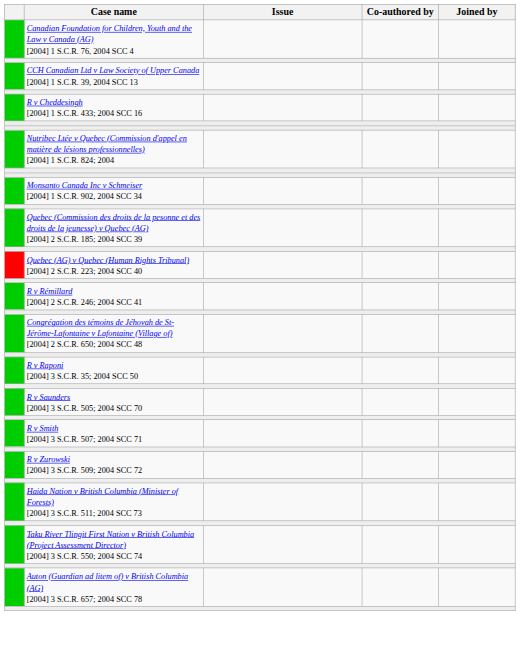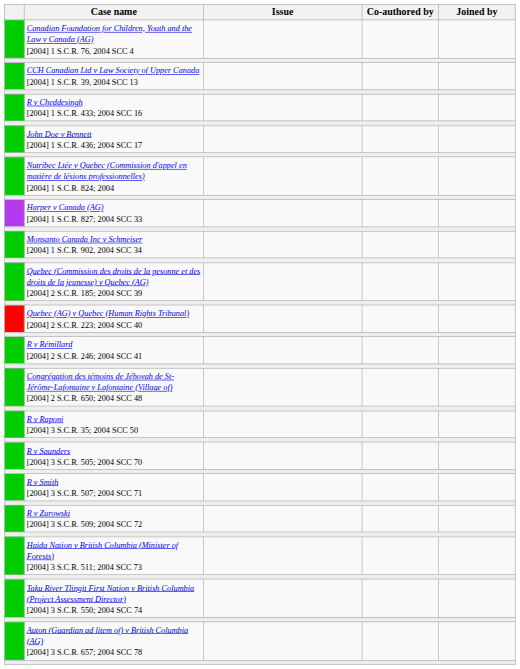 <table class="wikitable" width=825>
 <tr bgcolor="#CCCCCC">
 <th width=25px></th>
 <th width=35%>Case name</th>
 <th>Issue</th>
 <th width=15%>Co-authored by</th>
 <th width=15%>Joined by</th>
 </tr>
 <tr>
 <td bgcolor="00cd00"></td>
 <td align=left valign=top><small><em><a href='#'>Canadian Foundation for Children, Youth and the Law v Canada (AG)</a></em><br> [2004] 1 S.C.R. 76, 2004 SCC 4 </small></td>
 <td valign=top><small></small></td>
 <td><small></small></td>
 <td><small></small></td>
 </tr>
 <tr>
 <td bgcolor=#EEEEEE colspan=5 valign=top><small></small></td>
 </tr>
 <tr>
 <td bgcolor="00cd00"></td>
 <td align=left valign=top><small><em><a href='#'>CCH Canadian Ltd v Law Society of Upper Canada</a></em><br> [2004] 1 S.C.R. 39, 2004 SCC 13 </small></td>
 <td valign=top><small></small></td>
 <td><small></small></td>
 <td><small></small></td>
 </tr>
 <tr>
 <td bgcolor=#EEEEEE colspan=5 valign=top><small></small></td>
 </tr>
 <tr>
 <td bgcolor="00cd00"></td>
 <td align=left valign=top><small><em><a href='#'>R v Cheddesingh</a></em><br> [2004] 1 S.C.R. 433; 2004 SCC 16 </small></td>
 <td valign=top><small></small></td>
 <td><small></small></td>
 <td><small></small></td>
 </tr>
 <tr>
 <td bgcolor=#EEEEEE colspan=5 valign=top><small></small></td>
 </tr>
 <tr>
+<td bgcolor="00cd00"></td>
+<td align=left valign=top><small><em><a href='#'>John Doe v Bennett</a></em><br> [2004] 1 S.C.R. 436; 2004 SCC 17 </small></td>
+<td valign=top><small></small></td>
+<td><small></small></td>
+<td><small></small></td>
+</tr>
+<tr>
 <td bgcolor=#EEEEEE colspan=5 valign=top><small></small></td>
 </tr>
 <tr>
 <td bgcolor="00cd00"></td>
 <td align=left valign=top><small><em><a href='#'>Nutribec Ltée v Quebec (Commission d'appel en matière de lésions professionnelles)</a></em><br> [2004] 1 S.C.R. 824; 2004 </small></td>
 <td valign=top><small></small></td>
 <td><small></small></td>
 <td><small></small></td>
 </tr>
 <tr>
 <td bgcolor=#EEEEEE colspan=5 valign=top><small></small></td>
+</tr>
+<tr>
+<td bgcolor="B23AEE"></td>
+<td align=left valign=top><small><em><a href='#'>Harper v Canada (AG)</a></em><br> [2004] 1 S.C.R. 827; 2004 SCC 33 </small></td>
+<td valign=top><small></small></td>
+<td><small></small></td>
+<td><small></small></td>
 </tr>
 <tr>
 <td bgcolor=#EEEEEE colspan=5 valign=top><small></small></td>
 </tr>
 <tr>
 <td bgcolor="00cd00"></td>
 <td align=left valign=top><small><em><a href='#'>Monsanto Canada Inc v Schmeiser</a></em><br> [2004] 1 S.C.R. 902, 2004 SCC 34 </small></td>
 <td valign=top><small></small></td>
 <td><small></small></td>
 <td><small></small></td>
 </tr>
 <tr>
 <td bgcolor=#EEEEEE colspan=5 valign=top><small></small></td>
 </tr>
 <tr>
 <td bgcolor="00cd00"></td>
 <td align=left valign=top><small><em><a href='#'>Quebec (Commission des droits de la pesonne et des droits de la jeunesse) v Quebec (AG)</a></em><br> [2004] 2 S.C.R. 185; 2004 SCC 39 </small></td>
 <td valign=top><small></small></td>
 <td><small></small></td>
 <td><small></small></td>
 </tr>
 <tr>
 <td bgcolor=#EEEEEE colspan=5 valign=top><small></small></td>
 </tr>
 <tr>
 <td bgcolor="red"></td>
 <td align=left valign=top><small><em><a href='#'>Quebec (AG) v Quebec (Human Rights Tribunal)</a></em><br> [2004] 2 S.C.R. 223; 2004 SCC 40 </small></td>
 <td valign=top><small></small></td>
 <td><small></small></td>
 <td><small></small></td>
 </tr>
 <tr>
 <td bgcolor=#EEEEEE colspan=5 valign=top><small></small></td>
 </tr>
 <tr>
 <td bgcolor="00cd00"></td>
 <td align=left valign=top><small><em><a href='#'>R v Rémillard</a></em><br>[2004] 2 S.C.R. 246; 2004 SCC 41 </small></td>
 <td valign=top><small></small></td>
 <td><small></small></td>
 <td><small></small></td>
 </tr>
 <tr>
 <td bgcolor=#EEEEEE colspan=5 valign=top><small></small></td>
 </tr>
 <tr>
 <td bgcolor="00cd00"></td>
 <td align=left valign=top><small><em><a href='#'>Congrégation des témoins de Jéhovah de St-Jérôme-Lafontaine v Lafontaine (Village of)</a></em><br> [2004] 2 S.C.R. 650; 2004 SCC 48 </small></td>
 <td valign=top><small></small></td>
 <td><small></small></td>
 <td><small></small></td>
 </tr>
 <tr>
 <td bgcolor=#EEEEEE colspan=5 valign=top><small></small></td>
 </tr>
 <tr>
 <td bgcolor="00cd00"></td>
 <td align=left valign=top><small><em><a href='#'>R v Raponi</a></em><br> [2004] 3 S.C.R. 35; 2004 SCC 50 </small></td>
 <td valign=top><small></small></td>
 <td><small></small></td>
 <td><small></small></td>
 </tr>
 <tr>
 <td bgcolor=#EEEEEE colspan=5 valign=top><small></small></td>
 </tr>
 <tr>
 <td bgcolor="00cd00"></td>
 <td align=left valign=top><small><em><a href='#'>R v Saunders</a></em><br> [2004] 3 S.C.R. 505; 2004 SCC 70 </small></td>
 <td valign=top><small></small></td>
 <td><small></small></td>
 <td><small></small></td>
 </tr>
 <tr>
 <td bgcolor=#EEEEEE colspan=5 valign=top><small></small></td>
 </tr>
 <tr>
 <td bgcolor="00cd00"></td>
 <td align=left valign=top><small><em><a href='#'>R v Smith</a></em><br> [2004] 3 S.C.R. 507; 2004 SCC 71 </small></td>
 <td valign=top><small></small></td>
 <td><small></small></td>
 <td><small></small></td>
 </tr>
 <tr>
 <td bgcolor=#EEEEEE colspan=5 valign=top><small></small></td>
 </tr>
 <tr>
 <td bgcolor="00cd00"></td>
 <td align=left valign=top><small><em><a href='#'>R v Zurowski</a></em><br> [2004] 3 S.C.R. 509; 2004 SCC 72 </small></td>
 <td valign=top><small></small></td>
 <td><small></small></td>
 <td><small></small></td>
 </tr>
 <tr>
 <td bgcolor=#EEEEEE colspan=5 valign=top><small></small></td>
 </tr>
 <tr>
 <td bgcolor="00cd00"></td>
 <td align=left valign=top><small><em><a href='#'>Haida Nation v British Columbia (Minister of Forests)</a></em><br> [2004] 3 S.C.R. 511; 2004 SCC 73 </small></td>
 <td valign=top><small></small></td>
 <td><small></small></td>
 <td><small></small></td>
 </tr>
 <tr>
 <td bgcolor=#EEEEEE colspan=5 valign=top><small></small></td>
 </tr>
 <tr>
 <td bgcolor="00cd00"></td>
 <td align=left valign=top><small><em><a href='#'>Taku River Tlingit First Nation v British Columbia (Project Assessment Director)</a></em><br> [2004] 3 S.C.R. 550; 2004 SCC 74 </small></td>
 <td valign=top><small></small></td>
 <td><small></small></td>
 <td><small></small></td>
 </tr>
 <tr>
 <td bgcolor=#EEEEEE colspan=5 valign=top><small></small></td>
 </tr>
 <tr>
 <td bgcolor="00cd00"></td>
 <td align=left valign=top><small><em><a href='#'>Auton (Guardian ad litem of) v British Columbia (AG)</a></em><br> [2004] 3 S.C.R. 657; 2004 SCC 78 </small></td>
 <td valign=top><small></small></td>
 <td><small></small></td>
 <td><small></small></td>
 </tr>
 <tr>
 <td bgcolor=#EEEEEE colspan=5 valign=top><small></small></td>
 </tr>
 </table>
